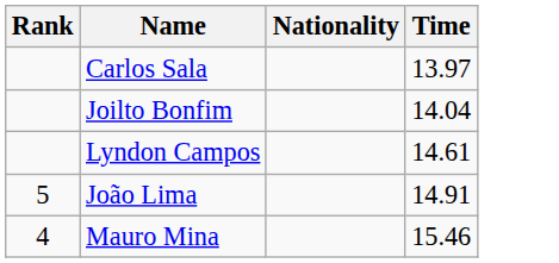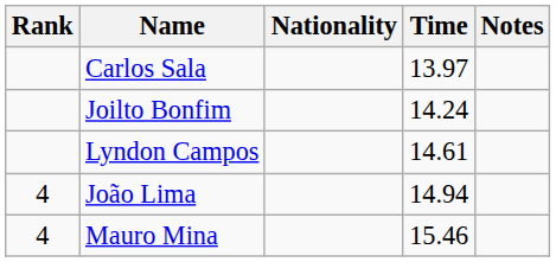 <table class="wikitable sortable" style="text-align:center">
 <tr>
 <th>Rank</th>
 <th>Name</th>
 <th>Nationality</th>
 <th>Time</th>
+<th>Notes</th>
 </tr>
 <tr>
 <td align=center></td>
 <td align=left><a href='#'>Carlos Sala</a></td>
 <td align=left></td>
 <td>13.97</td>
+<td></td>
 </tr>
 <tr>
 <td align=center></td>
 <td align=left><a href='#'>Joilto Bonfim</a></td>
 <td align=left></td>
-<td>14.04</td>
+<td>14.24</td>
+<td></td>
 </tr>
 <tr>
 <td align=center></td>
 <td align=left><a href='#'>Lyndon Campos</a></td>
 <td align=left></td>
 <td>14.61</td>
+<td></td>
 </tr>
 <tr>
-<td align=center>5</td>
+<td align=center>4</td>
 <td align=left><a href='#'>João Lima</a></td>
 <td align=left></td>
-<td>14.91</td>
+<td>14.94</td>
+<td></td>
 </tr>
 <tr>
 <td align=center>4</td>
 <td align=left><a href='#'>Mauro Mina</a></td>
 <td align=left></td>
 <td>15.46</td>
+<td></td>
 </tr>
 </table>
